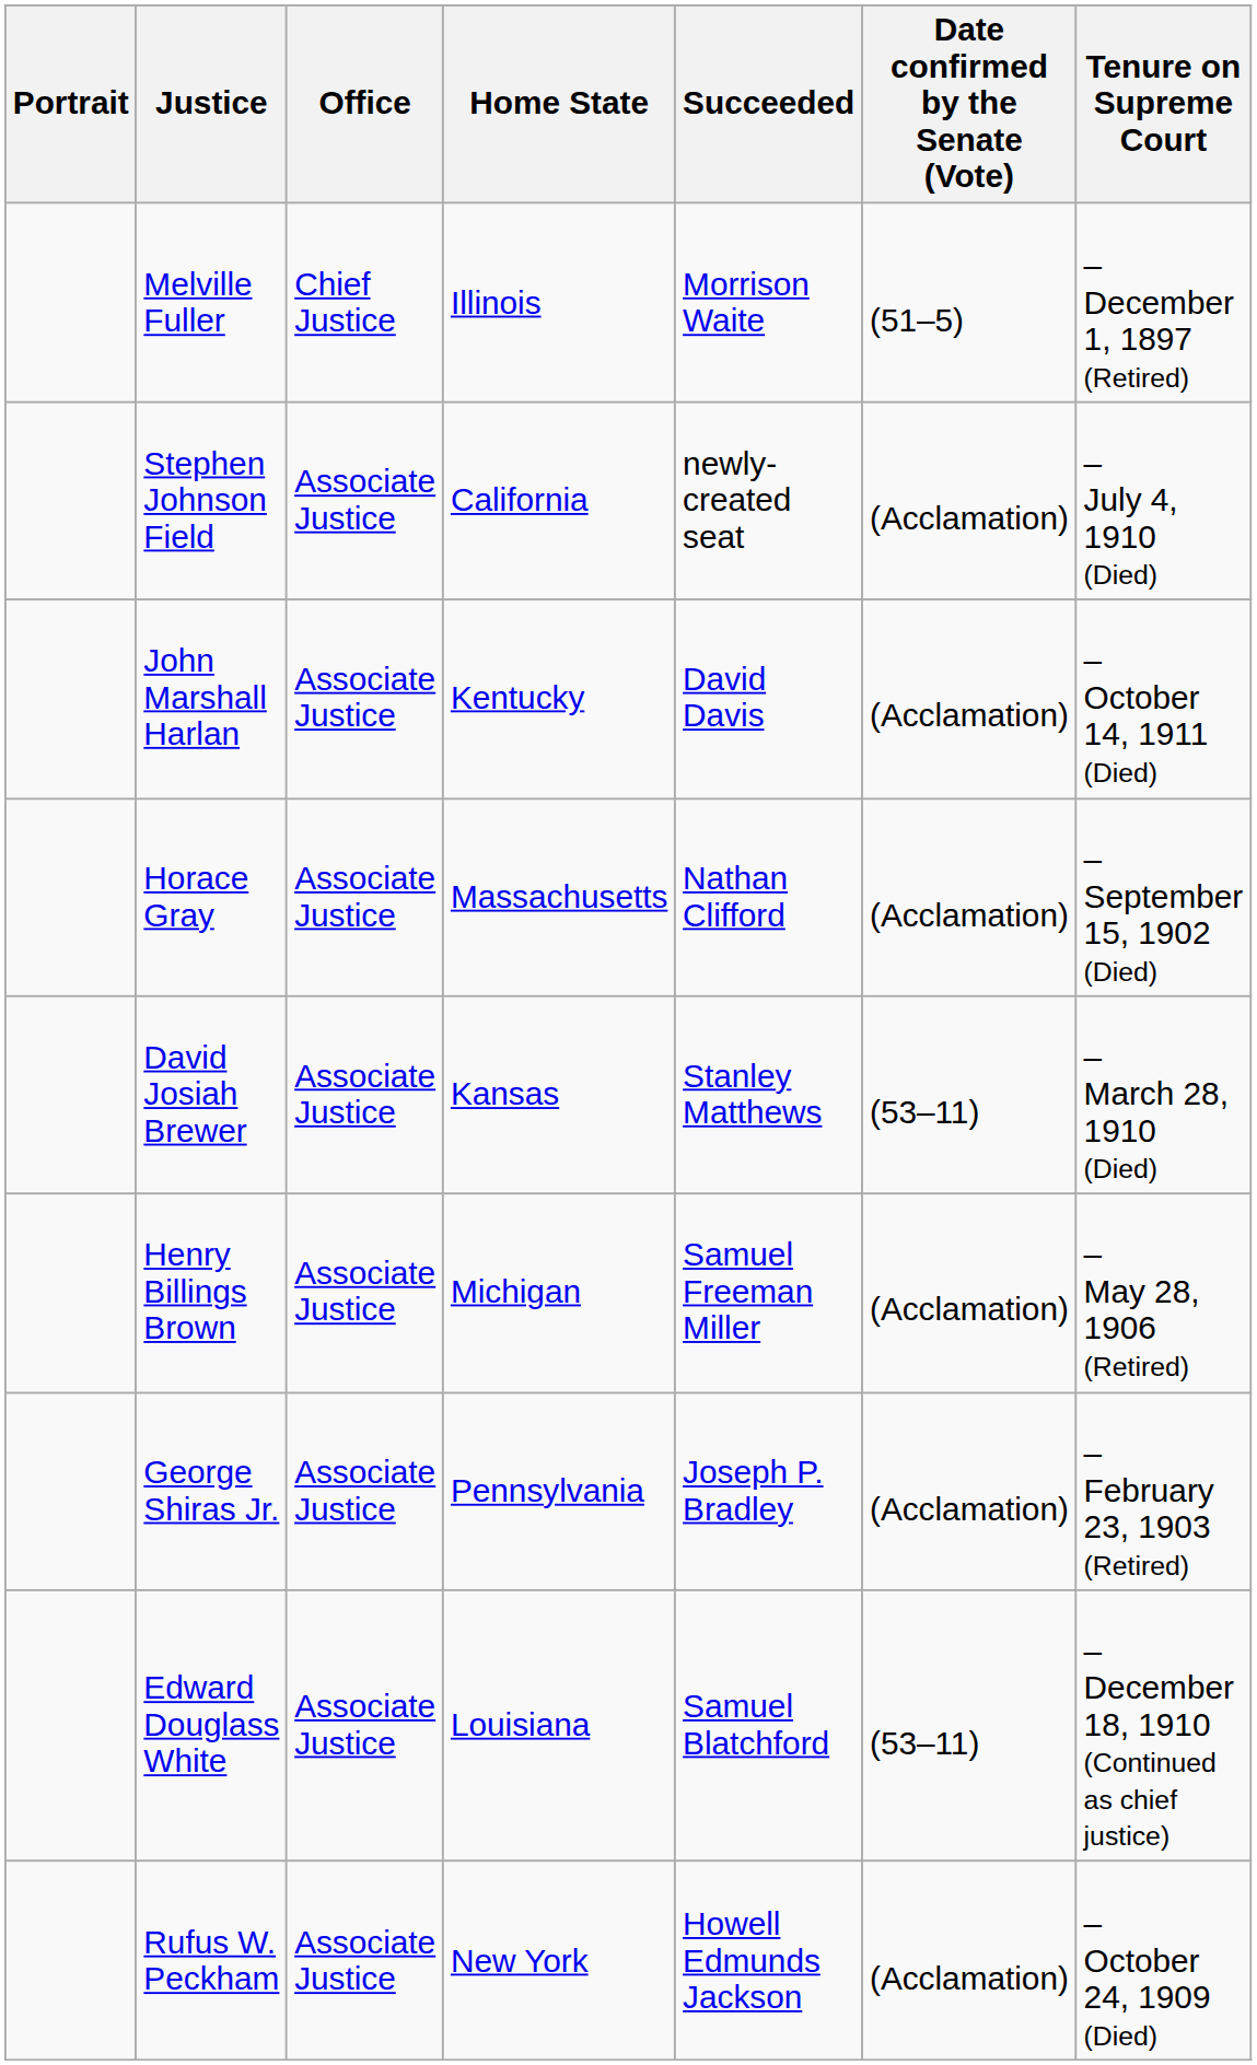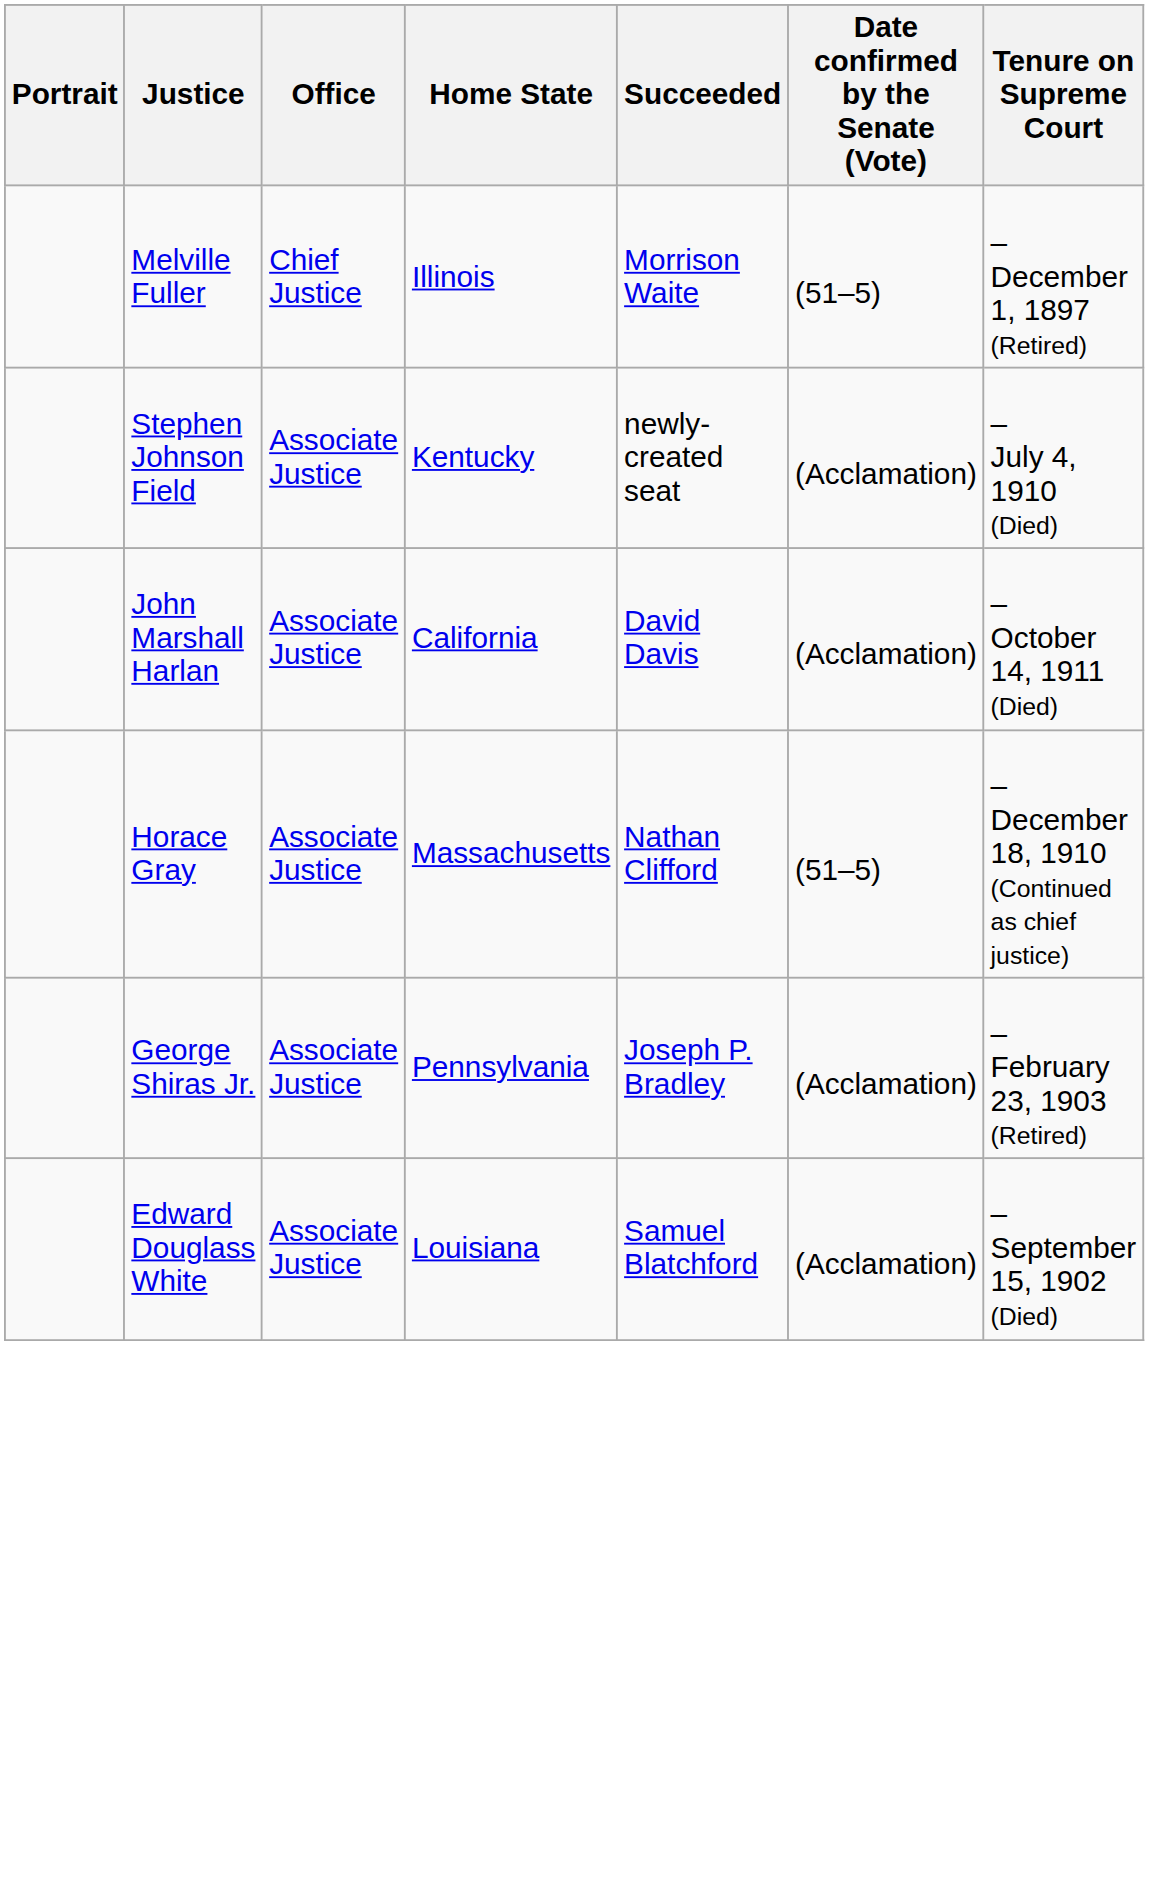 <table class="wikitable sortable">
 <tr>
 <th scope="col" style="width: 10px;">Portrait</th>
 <th scope="col" style="width: 10px;">Justice</th>
 <th scope="col" style="width: 10px;">Office</th>
 <th scope="col" style="width: 10px;">Home State</th>
 <th scope="col" style="width: 10px;">Succeeded</th>
 <th scope="col" style="width: 10px;">Date confirmed by the Senate<br>(Vote)</th>
 <th scope="col" style="width: 10px;">Tenure on Supreme Court</th>
 </tr>
 <tr>
 <td></td>
 <td><a href='#'>Melville Fuller</a></td>
 <td><a href='#'>Chief Justice</a></td>
 <td><a href='#'>Illinois</a></td>
 <td><a href='#'>Morrison Waite</a></td>
 <td><br>(51–5)</td>
 <td><br>–<br>December 1, 1897<br><small>(Retired)</small></td>
 </tr>
 <tr>
 <td></td>
 <td><a href='#'>Stephen Johnson Field</a></td>
 <td><a href='#'>Associate Justice</a></td>
-<td><a href='#'>California</a></td>
+<td><a href='#'>Kentucky</a></td>
 <td>newly-created seat</td>
 <td><br>(Acclamation)</td>
 <td><br>–<br>July 4, 1910<br><small>(Died)</small></td>
 </tr>
 <tr>
 <td></td>
 <td><a href='#'>John Marshall Harlan</a></td>
 <td><a href='#'>Associate Justice</a></td>
-<td><a href='#'>Kentucky</a></td>
+<td><a href='#'>California</a></td>
 <td><a href='#'>David Davis</a></td>
 <td><br>(Acclamation)</td>
 <td><br>–<br>October 14, 1911<br><small>(Died)</small></td>
 </tr>
 <tr>
 <td></td>
 <td><a href='#'>Horace Gray</a></td>
 <td><a href='#'>Associate Justice</a></td>
 <td><a href='#'>Massachusetts</a></td>
 <td><a href='#'>Nathan Clifford</a></td>
-<td><br>(Acclamation)</td>
-<td><br>–<br>September 15, 1902<br><small>(Died)</small></td>
-</tr>
-<tr>
-<td></td>
-<td><a href='#'>David Josiah Brewer</a></td>
-<td><a href='#'>Associate Justice</a></td>
-<td><a href='#'>Kansas</a></td>
-<td><a href='#'>Stanley Matthews</a></td>
-<td><br>(53–11)</td>
-<td><br>–<br>March 28, 1910<br><small>(Died)</small></td>
-</tr>
-<tr>
-<td></td>
-<td><a href='#'>Henry Billings Brown</a></td>
-<td><a href='#'>Associate Justice</a></td>
-<td><a href='#'>Michigan</a></td>
-<td><a href='#'>Samuel Freeman Miller</a></td>
-<td><br>(Acclamation)</td>
-<td><br>–<br>May 28, 1906<br><small>(Retired)</small></td>
+<td><br>(51–5)</td>
+<td><br>–<br>December 18, 1910<br><small><span>(Continued as chief justice)</span></small></td>
 </tr>
 <tr>
 <td></td>
 <td><a href='#'>George Shiras Jr.</a></td>
 <td><a href='#'>Associate Justice</a></td>
 <td><a href='#'>Pennsylvania</a></td>
 <td><a href='#'>Joseph P. Bradley</a></td>
 <td><br>(Acclamation)</td>
 <td><br>–<br>February 23, 1903<br><small>(Retired)</small></td>
 </tr>
 <tr>
 <td></td>
 <td><a href='#'>Edward Douglass White</a></td>
 <td><a href='#'>Associate Justice</a></td>
 <td><a href='#'>Louisiana</a></td>
 <td><a href='#'>Samuel Blatchford</a></td>
-<td><br>(53–11)</td>
-<td><br>–<br>December 18, 1910<br><small><span>(Continued as chief justice)</span></small></td>
-</tr>
-<tr>
-<td></td>
-<td><a href='#'>Rufus W. Peckham</a></td>
-<td><a href='#'>Associate Justice</a></td>
-<td><a href='#'>New York</a></td>
-<td><a href='#'>Howell Edmunds Jackson</a></td>
 <td><br>(Acclamation)</td>
-<td><br>–<br>October 24, 1909<br><small>(Died)</small></td>
+<td><br>–<br>September 15, 1902<br><small>(Died)</small></td>
 </tr>
 <tr>
 </tr>
 </table>
